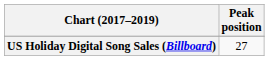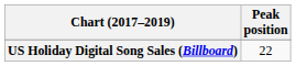 <table class="wikitable sortable plainrowheaders" style="text-align:center">
 <tr>
 <th scope="col">Chart (2017–2019)</th>
 <th scope="col">Peak<br> position</th>
 </tr>
 <tr>
 </tr>
 <tr>
 </tr>
 <tr>
 </tr>
 <tr>
 <th scope="row">US Holiday Digital Song Sales (<a href='#'><em>Billboard</em></a>)</th>
-<td style="text-align:center">27</td>
+<td style="text-align:center">22</td>
 </tr>
 </table>
